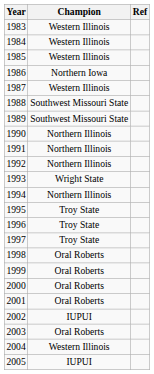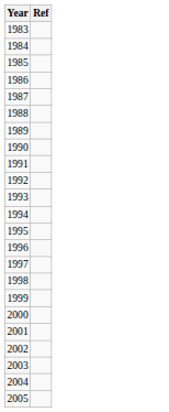 <table class="wikitable" style="text-align:center;" cellspacing="2">
 <tr>
 <th>Year</th>
-<th>Champion</th>
 <th>Ref</th>
 </tr>
 <tr>
 <td>1983</td>
-<td>Western Illinois</td>
 <td></td>
 </tr>
 <tr>
 <td>1984</td>
-<td>Western Illinois</td>
 <td></td>
 </tr>
 <tr>
 <td>1985</td>
-<td>Western Illinois</td>
 <td></td>
 </tr>
 <tr>
 <td>1986</td>
-<td>Northern Iowa</td>
 <td></td>
 </tr>
 <tr>
 <td>1987</td>
-<td>Western Illinois</td>
 <td></td>
 </tr>
 <tr>
 <td>1988</td>
-<td>Southwest Missouri State</td>
 <td></td>
 </tr>
 <tr>
 <td>1989</td>
-<td>Southwest Missouri State</td>
 <td></td>
 </tr>
 <tr>
 <td>1990</td>
-<td>Northern Illinois</td>
 <td></td>
 </tr>
 <tr>
 <td>1991</td>
-<td>Northern Illinois</td>
 <td></td>
 </tr>
 <tr>
 <td>1992</td>
-<td>Northern Illinois</td>
 <td></td>
 </tr>
 <tr>
 <td>1993</td>
-<td>Wright State</td>
 <td></td>
 </tr>
 <tr>
 <td>1994</td>
-<td>Northern Illinois</td>
 <td></td>
 </tr>
 <tr>
 <td>1995</td>
-<td>Troy State</td>
 <td></td>
 </tr>
 <tr>
 <td>1996</td>
-<td>Troy State</td>
 <td></td>
 </tr>
 <tr>
 <td>1997</td>
-<td>Troy State</td>
 <td></td>
 </tr>
 <tr>
 <td>1998</td>
-<td>Oral Roberts</td>
 <td></td>
 </tr>
 <tr>
 <td>1999</td>
-<td>Oral Roberts</td>
 <td></td>
 </tr>
 <tr>
 <td>2000</td>
-<td>Oral Roberts</td>
 <td></td>
 </tr>
 <tr>
 <td>2001</td>
-<td>Oral Roberts</td>
 <td></td>
 </tr>
 <tr>
 <td>2002</td>
-<td>IUPUI</td>
 <td></td>
 </tr>
 <tr>
 <td>2003</td>
-<td>Oral Roberts</td>
 <td></td>
 </tr>
 <tr>
 <td>2004</td>
-<td>Western Illinois</td>
 <td></td>
 </tr>
 <tr>
 <td>2005</td>
-<td>IUPUI</td>
 <td></td>
 </tr>
 </table>
